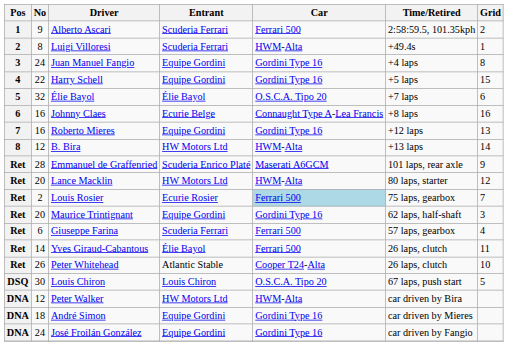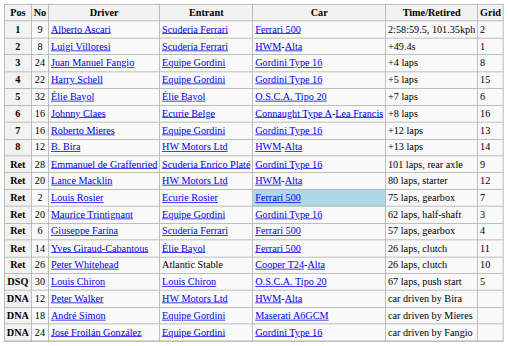 <table class="wikitable" style="font-size: 85%;">
 <tr>
 <th>Pos</th>
 <th>No</th>
 <th>Driver</th>
 <th>Entrant</th>
 <th>Car</th>
 <th>Time/Retired</th>
 <th>Grid</th>
 </tr>
 <tr>
 <th>1</th>
 <td align="center">9</td>
 <td> <a href='#'>Alberto Ascari</a></td>
 <td><a href='#'>Scuderia Ferrari</a></td>
 <td><a href='#'>Ferrari 500</a></td>
 <td>2:58:59.5, 101.35kph</td>
 <td>2</td>
 </tr>
 <tr>
 <th>2</th>
 <td align="center">8</td>
 <td> <a href='#'>Luigi Villoresi</a></td>
 <td><a href='#'>Scuderia Ferrari</a></td>
 <td><a href='#'>HWM</a>-<a href='#'>Alta</a></td>
 <td>+49.4s</td>
 <td>1</td>
 </tr>
 <tr>
 <th>3</th>
 <td align="center">24</td>
 <td> <a href='#'>Juan Manuel Fangio</a></td>
 <td><a href='#'>Equipe Gordini</a></td>
 <td><a href='#'>Gordini Type 16</a></td>
 <td>+4 laps</td>
 <td>8</td>
 </tr>
 <tr>
 <th>4</th>
 <td align="center">22</td>
 <td> <a href='#'>Harry Schell</a></td>
 <td><a href='#'>Equipe Gordini</a></td>
 <td><a href='#'>Gordini Type 16</a></td>
 <td>+5 laps</td>
 <td>15</td>
 </tr>
 <tr>
 <th>5</th>
 <td align="center">32</td>
 <td> <a href='#'>Élie Bayol</a></td>
 <td><a href='#'>Élie Bayol</a></td>
 <td><a href='#'>O.S.C.A. Tipo 20</a></td>
 <td>+7 laps</td>
 <td>6</td>
 </tr>
 <tr>
 <th>6</th>
 <td align="center">16</td>
 <td> <a href='#'>Johnny Claes</a></td>
 <td><a href='#'>Ecurie Belge</a></td>
 <td><a href='#'>Connaught Type A</a>-<a href='#'>Lea Francis</a></td>
 <td>+8 laps</td>
 <td>16</td>
 </tr>
 <tr>
 <th>7</th>
 <td align="center">16</td>
 <td> <a href='#'>Roberto Mieres</a></td>
 <td><a href='#'>Equipe Gordini</a></td>
 <td><a href='#'>Gordini Type 16</a></td>
 <td>+12 laps</td>
 <td>13</td>
 </tr>
 <tr>
 <th>8</th>
 <td align="center">12</td>
 <td> <a href='#'>B. Bira</a></td>
 <td><a href='#'>HW Motors Ltd</a></td>
 <td><a href='#'>HWM</a>-<a href='#'>Alta</a></td>
 <td>+13 laps</td>
 <td>14</td>
 </tr>
 <tr>
 <th>Ret</th>
 <td align="center">28</td>
 <td> <a href='#'>Emmanuel de Graffenried</a></td>
 <td><a href='#'>Scuderia Enrico Platé</a></td>
-<td><a href='#'>Maserati A6GCM</a></td>
+<td><a href='#'>Gordini Type 16</a></td>
 <td>101 laps, rear axle</td>
 <td>9</td>
 </tr>
 <tr>
 <th>Ret</th>
 <td align="center">20</td>
 <td> <a href='#'>Lance Macklin</a></td>
 <td><a href='#'>HW Motors Ltd</a></td>
 <td><a href='#'>HWM</a>-<a href='#'>Alta</a></td>
 <td>80 laps, starter</td>
 <td>12</td>
 </tr>
 <tr>
 <th>Ret</th>
 <td align="center">2</td>
 <td> <a href='#'>Louis Rosier</a></td>
 <td><a href='#'>Ecurie Rosier</a></td>
 <td style="background: lightblue;"><a href='#'>Ferrari 500</a></td>
 <td>75 laps, gearbox</td>
 <td>7</td>
 </tr>
 <tr>
 <th>Ret</th>
 <td align="center">20</td>
 <td> <a href='#'>Maurice Trintignant</a></td>
 <td><a href='#'>Equipe Gordini</a></td>
 <td><a href='#'>Gordini Type 16</a></td>
 <td>62 laps, half-shaft</td>
 <td>3</td>
 </tr>
 <tr>
 <th>Ret</th>
 <td align="center">6</td>
 <td> <a href='#'>Giuseppe Farina</a></td>
 <td><a href='#'>Scuderia Ferrari</a></td>
 <td><a href='#'>Ferrari 500</a></td>
 <td>57 laps, gearbox</td>
 <td>4</td>
 </tr>
 <tr>
 <th>Ret</th>
 <td align="center">14</td>
 <td> <a href='#'>Yves Giraud-Cabantous</a></td>
 <td><a href='#'>Élie Bayol</a></td>
 <td><a href='#'>Ferrari 500</a></td>
 <td>26 laps, clutch</td>
 <td>11</td>
 </tr>
 <tr>
 <th>Ret</th>
 <td align="center">26</td>
 <td> <a href='#'>Peter Whitehead</a></td>
 <td>Atlantic Stable</td>
 <td><a href='#'>Cooper T24</a>-<a href='#'>Alta</a></td>
 <td>26 laps, clutch</td>
 <td>10</td>
 </tr>
 <tr>
 <th>DSQ</th>
 <td align="center">30</td>
 <td> <a href='#'>Louis Chiron</a></td>
 <td><a href='#'>Louis Chiron</a></td>
 <td><a href='#'>O.S.C.A. Tipo 20</a></td>
 <td>67 laps, push start</td>
 <td>5</td>
 </tr>
 <tr>
 <th>DNA</th>
 <td align="center">12</td>
 <td> <a href='#'>Peter Walker</a></td>
 <td><a href='#'>HW Motors Ltd</a></td>
 <td><a href='#'>HWM</a>-<a href='#'>Alta</a></td>
 <td>car driven by Bira</td>
 <td></td>
 </tr>
 <tr>
 <th>DNA</th>
 <td align="center">18</td>
 <td> <a href='#'>André Simon</a></td>
 <td><a href='#'>Equipe Gordini</a></td>
-<td><a href='#'>Gordini Type 16</a></td>
+<td><a href='#'>Maserati A6GCM</a></td>
 <td>car driven by Mieres</td>
 <td></td>
 </tr>
 <tr>
 <th>DNA</th>
 <td align="center">24</td>
 <td> <a href='#'>José Froilán González</a></td>
 <td><a href='#'>Equipe Gordini</a></td>
 <td><a href='#'>Gordini Type 16</a></td>
 <td>car driven by Fangio</td>
 <td></td>
 </tr>
 <tr>
 </tr>
 </table>
